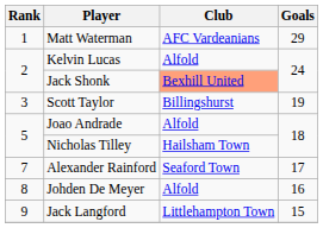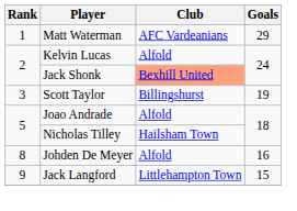 <table class="wikitable" style="text-align:center">
 <tr>
 <th>Rank</th>
 <th>Player</th>
 <th>Club</th>
 <th>Goals</th>
 </tr>
 <tr>
 <td>1</td>
 <td align="left">Matt Waterman</td>
 <td align="left"><a href='#'>AFC Vardeanians</a></td>
 <td>29</td>
 </tr>
 <tr>
 <td rowspan="2">2</td>
 <td align="left">Kelvin Lucas</td>
 <td align="left"><a href='#'>Alfold</a></td>
 <td rowspan="2">24</td>
 </tr>
 <tr>
 <td align="left">Jack Shonk</td>
 <td align="left" style="background: lightsalmon;"><a href='#'>Bexhill United</a></td>
 </tr>
 <tr>
 <td>3</td>
 <td align="left">Scott Taylor</td>
 <td align="left"><a href='#'>Billingshurst</a></td>
 <td>19</td>
 </tr>
 <tr>
 <td rowspan="2">5</td>
 <td align="left">Joao Andrade</td>
 <td align="left"><a href='#'>Alfold</a></td>
 <td rowspan="2">18</td>
 </tr>
 <tr>
 <td align="left">Nicholas Tilley</td>
 <td align="left"><a href='#'>Hailsham Town</a></td>
 </tr>
 <tr>
-<td>7</td>
-<td align="left">Alexander Rainford</td>
-<td align="left"><a href='#'>Seaford Town</a></td>
-<td>17</td>
-</tr>
-<tr>
 <td>8</td>
 <td align="left">Johden De Meyer</td>
 <td align="left"><a href='#'>Alfold</a></td>
 <td>16</td>
 </tr>
 <tr>
 <td>9</td>
 <td align="left">Jack Langford</td>
 <td align="left"><a href='#'>Littlehampton Town</a></td>
 <td>15</td>
 </tr>
 <tr>
 </tr>
 </table>
